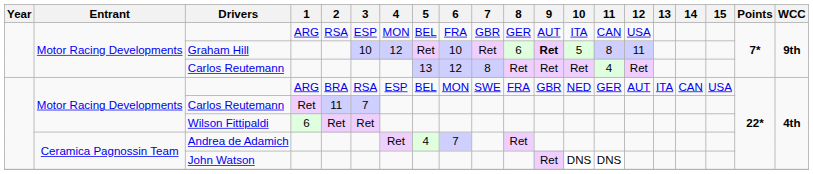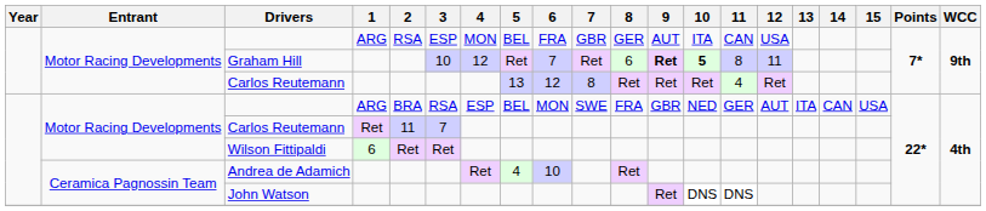 <table class="wikitable" style="text-align:center; font-size:95%">
 <tr>
 <th>Year</th>
 <th>Entrant</th>
 <th>Drivers</th>
 <th>1</th>
 <th>2</th>
 <th>3</th>
 <th>4</th>
 <th>5</th>
 <th>6</th>
 <th>7</th>
 <th>8</th>
 <th>9</th>
 <th>10</th>
 <th>11</th>
 <th>12</th>
 <th>13</th>
 <th>14</th>
 <th>15</th>
 <th>Points</th>
 <th>WCC</th>
 </tr>
 <tr>
 <td rowspan="3"></td>
 <td rowspan="3"><a href='#'>Motor Racing Developments</a></td>
 <td></td>
 <td><a href='#'>ARG</a></td>
 <td><a href='#'>RSA</a></td>
 <td><a href='#'>ESP</a></td>
 <td><a href='#'>MON</a></td>
 <td><a href='#'>BEL</a></td>
 <td><a href='#'>FRA</a></td>
 <td><a href='#'>GBR</a></td>
 <td><a href='#'>GER</a></td>
 <td><a href='#'>AUT</a></td>
 <td><a href='#'>ITA</a></td>
 <td><a href='#'>CAN</a></td>
 <td><a href='#'>USA</a></td>
 <td></td>
 <td></td>
 <td></td>
 <td rowspan="3"><strong>7*</strong></td>
 <td rowspan="3"><strong>9th</strong></td>
 </tr>
 <tr>
 <td align="left"><a href='#'>Graham Hill</a></td>
 <td></td>
 <td></td>
 <td style="background:#CFCFFF;">10</td>
 <td style="background:#CFCFFF;">12</td>
 <td style="background:#EFCFFF;">Ret</td>
-<td style="background:#CFCFFF;">10</td>
+<td style="background:#CFCFFF;">7</td>
 <td style="background:#EFCFFF;">Ret</td>
 <td style="background:#DFFFDF;">6</td>
 <td style="background:#EFCFFF;"><strong>Ret</strong></td>
-<td style="background:#DFFFDF;">5</td>
+<td style="background:#DFFFDF;"><strong>5</strong></td>
 <td style="background:#CFCFFF;">8</td>
 <td style="background:#CFCFFF;">11</td>
 <td></td>
 <td></td>
 <td></td>
 </tr>
 <tr>
 <td align="left"><a href='#'>Carlos Reutemann</a></td>
 <td></td>
 <td></td>
 <td></td>
 <td></td>
 <td style="background:#CFCFFF;">13</td>
 <td style="background:#CFCFFF;">12</td>
 <td style="background:#CFCFFF;">8</td>
 <td style="background:#EFCFFF;">Ret</td>
 <td style="background:#EFCFFF;">Ret</td>
 <td style="background:#EFCFFF;">Ret</td>
 <td style="background:#DFFFDF;">4</td>
 <td style="background:#EFCFFF;">Ret</td>
 <td></td>
 <td></td>
 <td></td>
 </tr>
 <tr>
 <td rowspan="5"></td>
 <td rowspan="3"><a href='#'>Motor Racing Developments</a></td>
 <td></td>
 <td><a href='#'>ARG</a></td>
 <td><a href='#'>BRA</a></td>
 <td><a href='#'>RSA</a></td>
 <td><a href='#'>ESP</a></td>
 <td><a href='#'>BEL</a></td>
 <td><a href='#'>MON</a></td>
 <td><a href='#'>SWE</a></td>
 <td><a href='#'>FRA</a></td>
 <td><a href='#'>GBR</a></td>
 <td><a href='#'>NED</a></td>
 <td><a href='#'>GER</a></td>
 <td><a href='#'>AUT</a></td>
 <td><a href='#'>ITA</a></td>
 <td><a href='#'>CAN</a></td>
 <td><a href='#'>USA</a></td>
 <td rowspan="5"><strong>22*</strong></td>
 <td rowspan="5"><strong>4th</strong></td>
 </tr>
 <tr>
 <td align="left"><a href='#'>Carlos Reutemann</a></td>
 <td style="background:#EFCFFF;">Ret</td>
 <td style="background:#CFCFFF;">11</td>
 <td style="background:#CFCFFF;">7</td>
 <td></td>
 <td></td>
 <td></td>
 <td></td>
 <td></td>
 <td></td>
 <td></td>
 <td></td>
 <td></td>
 <td></td>
 <td></td>
 <td></td>
 </tr>
 <tr>
 <td align="left"><a href='#'>Wilson Fittipaldi</a></td>
 <td style="background:#DFFFDF;">6</td>
 <td style="background:#EFCFFF;">Ret</td>
 <td style="background:#EFCFFF;">Ret</td>
 <td></td>
 <td></td>
 <td></td>
 <td></td>
 <td></td>
 <td></td>
 <td></td>
 <td></td>
 <td></td>
 <td></td>
 <td></td>
 <td></td>
 </tr>
 <tr>
 <td rowspan="2"><a href='#'>Ceramica Pagnossin Team</a></td>
 <td align="left"><a href='#'>Andrea de Adamich</a></td>
 <td></td>
 <td></td>
 <td></td>
 <td style="background:#EFCFFF;">Ret</td>
 <td style="background:#DFFFDF;">4</td>
-<td style="background:#CFCFFF;">7</td>
+<td style="background:#CFCFFF;">10</td>
 <td></td>
 <td style="background:#EFCFFF;">Ret</td>
 <td></td>
 <td></td>
 <td></td>
 <td></td>
 <td></td>
 <td></td>
 <td></td>
 </tr>
 <tr>
 <td align="left"><a href='#'>John Watson</a></td>
 <td></td>
 <td></td>
 <td></td>
 <td></td>
 <td></td>
 <td></td>
 <td></td>
 <td></td>
 <td style="background:#EFCFFF;">Ret</td>
 <td style="background:#FFFFFF;">DNS</td>
 <td style="background:#FFFFFF;">DNS</td>
 <td></td>
 <td></td>
 <td></td>
 <td></td>
 </tr>
 <tr>
 </tr>
 </table>
